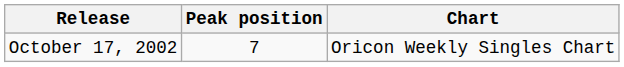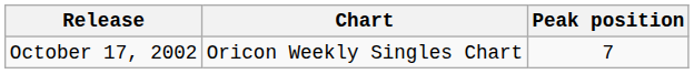 <table class="wikitable">
 <tr>
 <th align="left">Release</th>
+<th align="left">Chart</th>
 <th align="left">Peak position</th>
-<th align="left">Chart</th>
 </tr>
 <tr>
 <td align="left">October 17, 2002</td>
+<td align="left">Oricon Weekly Singles Chart</td>
 <td align="center">7</td>
-<td align="left">Oricon Weekly Singles Chart</td>
 </tr>
 </table>
